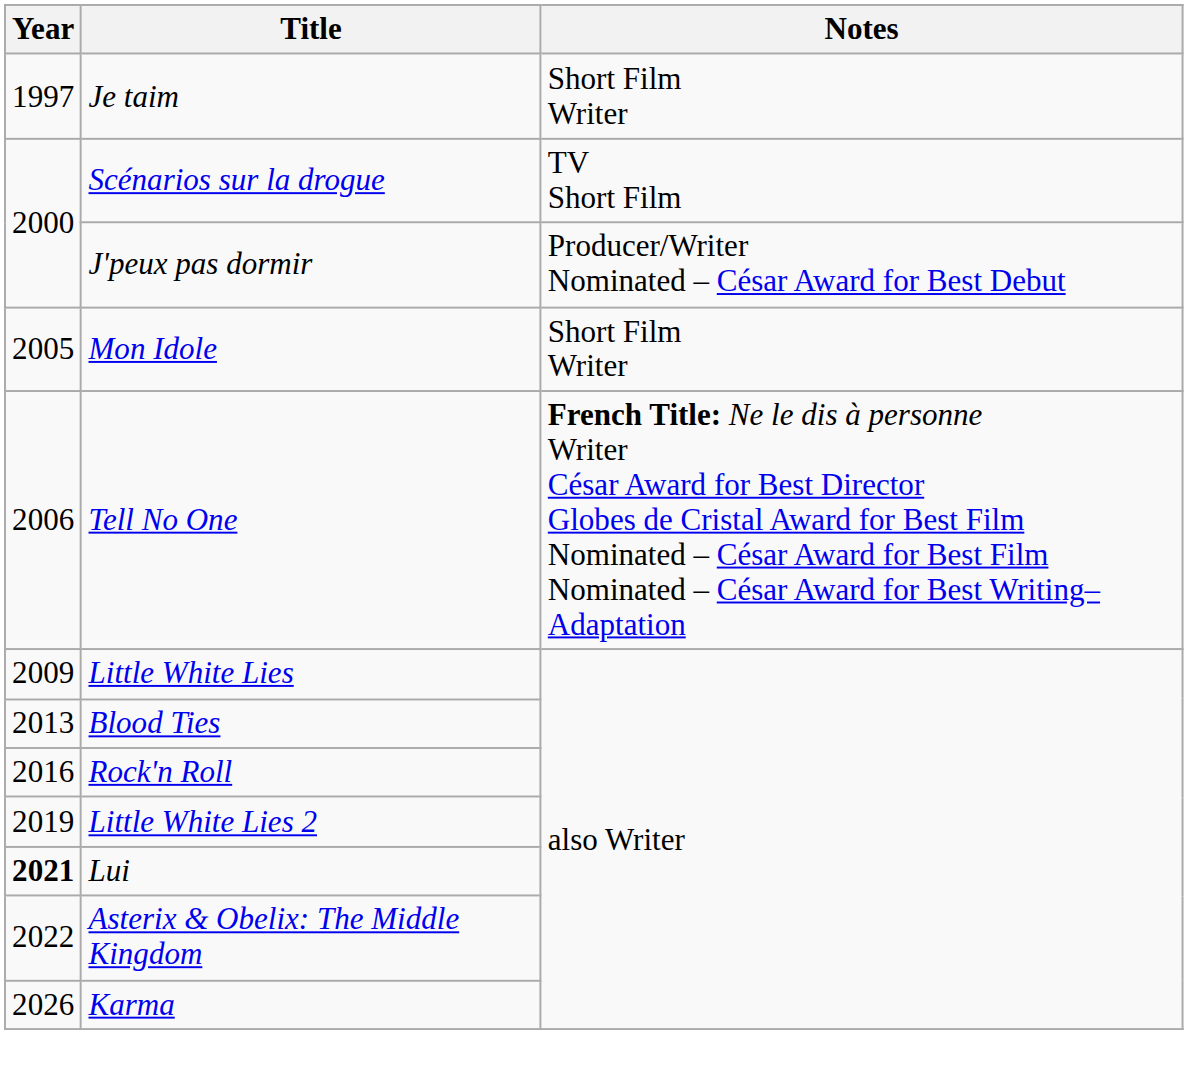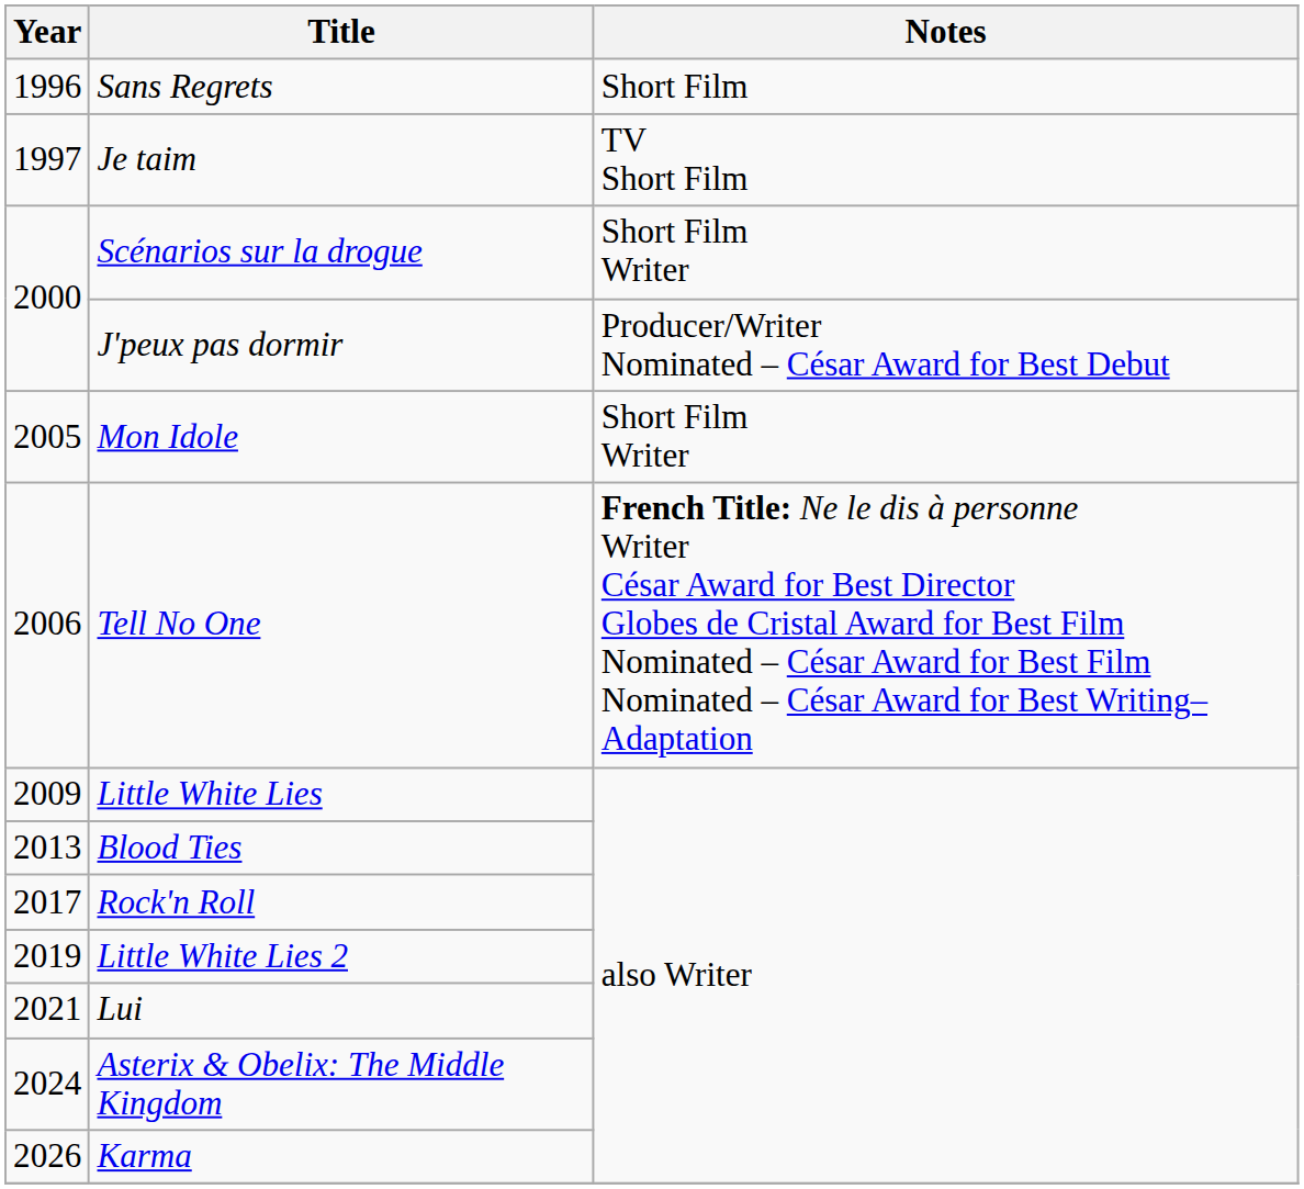 <table class="wikitable sortable">
 <tr>
 <th>Year</th>
 <th>Title</th>
 <th class="unsortable">Notes</th>
 </tr>
 <tr>
+<td>1996</td>
+<td><em>Sans Regrets</em></td>
+<td>Short Film</td>
+</tr>
+<tr>
 <td>1997</td>
 <td><em>Je taim</em></td>
-<td>Short Film<br>Writer</td>
+<td>TV<br>Short Film</td>
 </tr>
 <tr>
 <td rowspan="2">2000</td>
 <td><em><a href='#'>Scénarios sur la drogue</a></em></td>
-<td>TV<br>Short Film</td>
+<td>Short Film<br>Writer</td>
 </tr>
 <tr>
 <td><em>J'peux pas dormir</em></td>
 <td>Producer/Writer<br>Nominated – <a href='#'>César Award for Best Debut</a></td>
 </tr>
 <tr>
 <td>2005</td>
 <td><em><a href='#'>Mon Idole</a></em></td>
 <td>Short Film<br>Writer</td>
 </tr>
 <tr>
 <td>2006</td>
 <td><em><a href='#'>Tell No One</a></em></td>
 <td><strong>French Title:</strong> <em>Ne le dis à personne</em><br>Writer<br><a href='#'>César Award for Best Director</a><br><a href='#'>Globes de Cristal Award for Best Film</a><br>Nominated – <a href='#'>César Award for Best Film</a><br>Nominated – <a href='#'>César Award for Best Writing–Adaptation</a></td>
 </tr>
 <tr>
 <td>2009</td>
 <td><em><a href='#'>Little White Lies</a></em></td>
 <td rowspan="7">also Writer</td>
 </tr>
 <tr>
 <td>2013</td>
 <td><em><a href='#'>Blood Ties</a></em></td>
 </tr>
 <tr>
-<td>2016</td>
+<td>2017</td>
 <td><em><a href='#'>Rock'n Roll</a></em></td>
 </tr>
 <tr>
 <td>2019</td>
 <td><em><a href='#'>Little White Lies 2</a></em></td>
 </tr>
 <tr>
-<td><strong>2021</strong></td>
+<td>2021</td>
 <td><em>Lui</em></td>
 </tr>
 <tr>
-<td>2022</td>
+<td>2024</td>
 <td><em><a href='#'>Asterix & Obelix: The Middle Kingdom</a></em></td>
 </tr>
 <tr>
 <td>2026</td>
 <td><em><a href='#'>Karma</a></em></td>
 </tr>
 <tr>
 </tr>
 </table>
